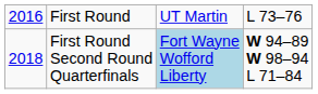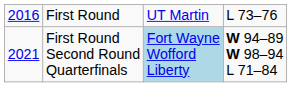 <table class="wikitable">
 <tr>
 <td><a href='#'>2016</a></td>
 <td>First Round</td>
 <td><a href='#'>UT Martin</a></td>
 <td>L 73–76</td>
 </tr>
 <tr>
-<td><a href='#'>2018</a></td>
+<td><a href='#'>2021</a></td>
 <td>First Round<br>Second Round<br>Quarterfinals</td>
 <td style="background: lightblue;"><a href='#'>Fort Wayne</a><br><a href='#'>Wofford</a><br><a href='#'>Liberty</a></td>
 <td><strong>W</strong> 94–89<br><strong>W</strong> 98–94<br>L 71–84</td>
 </tr>
 </table>
